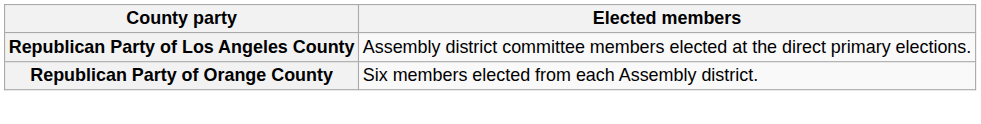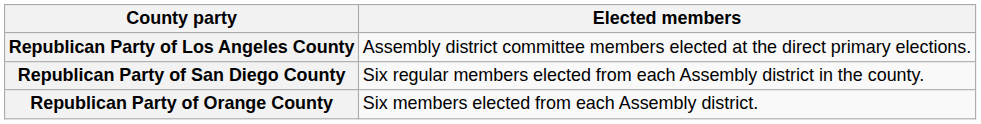 <table class="wikitable">
 <tr>
 <th>County party</th>
 <th>Elected members</th>
 </tr>
 <tr>
 <th>Republican Party of Los Angeles County</th>
 <td>Assembly district committee members elected at the direct primary elections.</td>
 </tr>
 <tr>
+<th>Republican Party of San Diego County</th>
+<td>Six regular members elected from each Assembly district in the county.</td>
+</tr>
+<tr>
 <th>Republican Party of Orange County</th>
 <td>Six members elected from each Assembly district.</td>
 </tr>
 </table>
